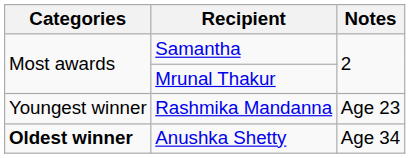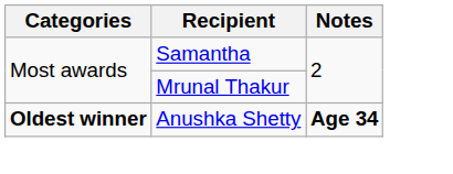 <table class="wikitable">
 <tr>
 <th>Categories</th>
 <th>Recipient</th>
 <th>Notes</th>
 </tr>
 <tr>
 <td rowspan="2">Most awards</td>
 <td><a href='#'>Samantha</a></td>
 <td rowspan="2">2</td>
 </tr>
 <tr>
 <td><a href='#'>Mrunal Thakur</a></td>
 </tr>
 <tr>
-<td>Youngest winner</td>
-<td><a href='#'>Rashmika Mandanna</a></td>
-<td>Age 23</td>
-</tr>
-<tr>
 <td><strong>Oldest winner</strong></td>
 <td><a href='#'>Anushka Shetty</a></td>
-<td>Age 34</td>
+<td><strong>Age 34</strong></td>
 </tr>
 </table>
